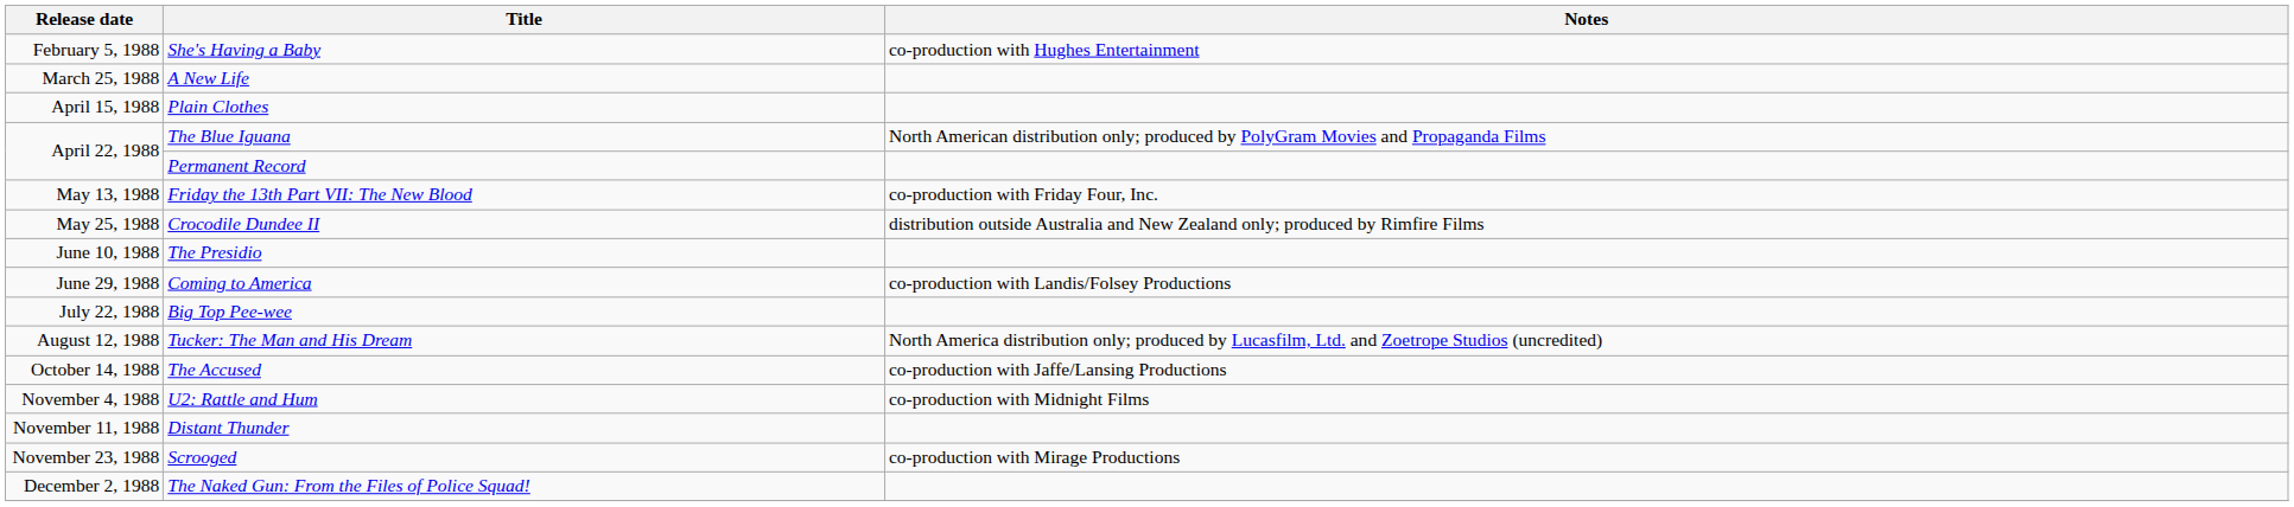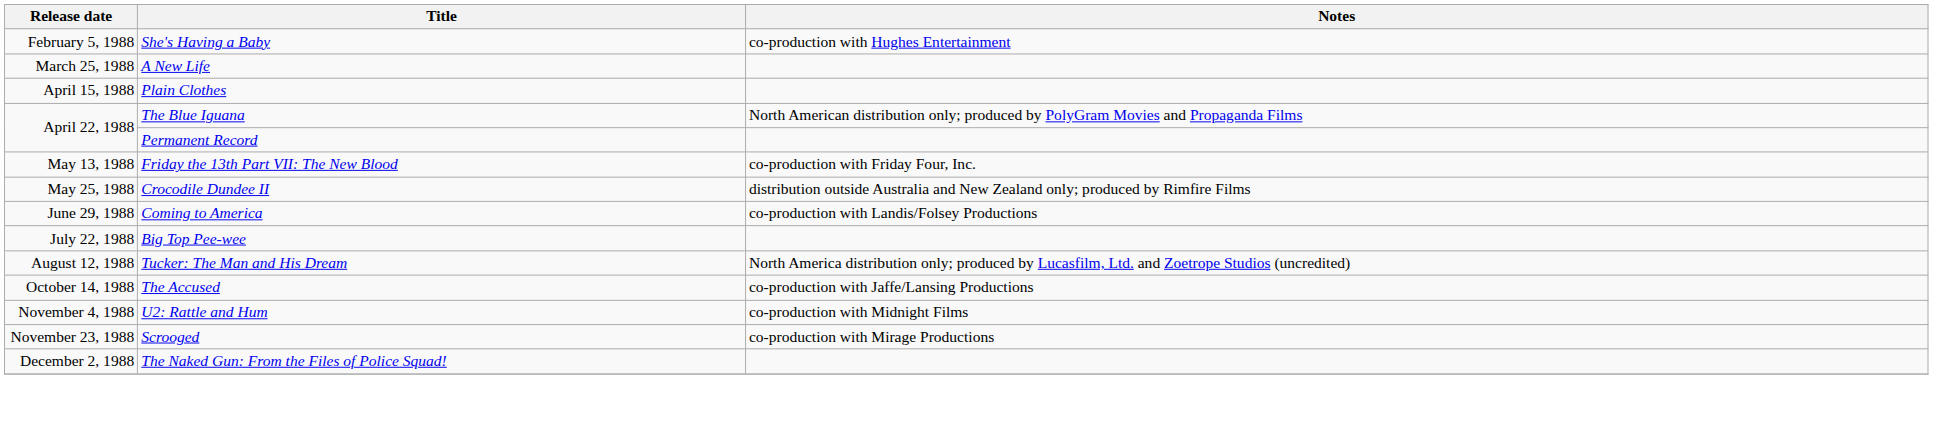 <table class="wikitable sortable" style="width:100%;">
 <tr>
 <th scope="col" style="width:130px;">Release date</th>
 <th>Title</th>
 <th>Notes</th>
 </tr>
 <tr>
 <td style="text-align:right;">February 5, 1988</td>
 <td><em><a href='#'>She's Having a Baby</a></em></td>
 <td>co-production with <a href='#'>Hughes Entertainment</a></td>
 </tr>
 <tr>
 <td style="text-align:right;">March 25, 1988</td>
 <td><em><a href='#'>A New Life</a></em></td>
 <td></td>
 </tr>
 <tr>
 <td style="text-align:right;">April 15, 1988</td>
 <td><em><a href='#'>Plain Clothes</a></em></td>
 <td></td>
 </tr>
 <tr>
 <td style="text-align:right;" rowspan="2">April 22, 1988</td>
 <td><em><a href='#'>The Blue Iguana</a></em></td>
 <td>North American distribution only; produced by <a href='#'>PolyGram Movies</a> and <a href='#'>Propaganda Films</a></td>
 </tr>
 <tr>
 <td><em><a href='#'>Permanent Record</a></em></td>
 <td></td>
 </tr>
 <tr>
 <td style="text-align:right;">May 13, 1988</td>
 <td><em><a href='#'>Friday the 13th Part VII: The New Blood</a></em></td>
 <td>co-production with Friday Four, Inc.</td>
 </tr>
 <tr>
 <td style="text-align:right;">May 25, 1988</td>
 <td><em><a href='#'>Crocodile Dundee II</a></em></td>
 <td>distribution outside Australia and New Zealand only; produced by Rimfire Films</td>
 </tr>
 <tr>
-<td style="text-align:right;">June 10, 1988</td>
-<td><em><a href='#'>The Presidio</a></em></td>
-<td></td>
-</tr>
-<tr>
 <td style="text-align:right;">June 29, 1988</td>
 <td><em><a href='#'>Coming to America</a></em></td>
 <td>co-production with Landis/Folsey Productions</td>
 </tr>
 <tr>
 <td style="text-align:right;">July 22, 1988</td>
 <td><em><a href='#'>Big Top Pee-wee</a></em></td>
 <td></td>
 </tr>
 <tr>
 <td style="text-align:right;">August 12, 1988</td>
 <td><em><a href='#'>Tucker: The Man and His Dream</a></em></td>
 <td>North America distribution only; produced by <a href='#'>Lucasfilm, Ltd.</a> and <a href='#'>Zoetrope Studios</a> (uncredited)</td>
 </tr>
 <tr>
 <td style="text-align:right;">October 14, 1988</td>
 <td><em><a href='#'>The Accused</a></em></td>
 <td>co-production with Jaffe/Lansing Productions</td>
 </tr>
 <tr>
 <td style="text-align:right;">November 4, 1988</td>
 <td><em><a href='#'>U2: Rattle and Hum</a></em></td>
 <td>co-production with Midnight Films</td>
 </tr>
 <tr>
-<td style="text-align:right;">November 11, 1988</td>
-<td><em><a href='#'>Distant Thunder</a></em></td>
-<td></td>
-</tr>
-<tr>
 <td style="text-align:right;">November 23, 1988</td>
 <td><em><a href='#'>Scrooged</a></em></td>
 <td>co-production with Mirage Productions</td>
 </tr>
 <tr>
 <td style="text-align:right;">December 2, 1988</td>
 <td><em><a href='#'>The Naked Gun: From the Files of Police Squad!</a></em></td>
 <td></td>
 </tr>
 <tr>
 </tr>
 </table>
